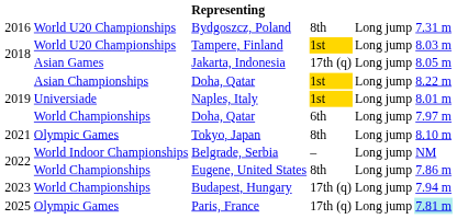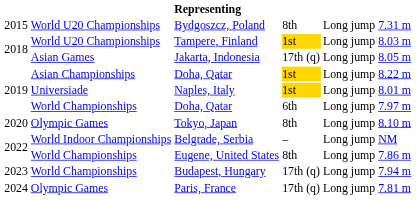 <table>
 <tr>
 <th colspan="6">Representing </th>
 </tr>
 <tr>
-<td>2016</td>
+<td>2015</td>
 <td><a href='#'>World U20 Championships</a></td>
 <td><a href='#'>Bydgoszcz, Poland</a></td>
 <td>8th</td>
 <td>Long jump</td>
 <td><a href='#'>7.31 m</a></td>
 </tr>
 <tr>
 <td rowspan=2>2018</td>
 <td><a href='#'>World U20 Championships</a></td>
 <td><a href='#'>Tampere, Finland</a></td>
 <td bgcolor=gold>1st</td>
 <td>Long jump</td>
 <td><a href='#'>8.03 m</a></td>
 </tr>
 <tr>
 <td><a href='#'>Asian Games</a></td>
 <td><a href='#'>Jakarta, Indonesia</a></td>
 <td>17th (q)</td>
 <td>Long jump</td>
 <td><a href='#'>8.05 m</a></td>
 </tr>
 <tr>
 <td rowspan=3>2019</td>
 <td><a href='#'>Asian Championships</a></td>
 <td><a href='#'>Doha, Qatar</a></td>
 <td bgcolor=gold>1st</td>
 <td>Long jump</td>
 <td><a href='#'>8.22 m</a></td>
 </tr>
 <tr>
 <td><a href='#'>Universiade</a></td>
 <td><a href='#'>Naples, Italy</a></td>
 <td bgcolor=gold>1st</td>
 <td>Long jump</td>
 <td><a href='#'>8.01 m</a></td>
 </tr>
 <tr>
 <td><a href='#'>World Championships</a></td>
 <td><a href='#'>Doha, Qatar</a></td>
 <td>6th</td>
 <td>Long jump</td>
 <td><a href='#'>7.97 m</a></td>
 </tr>
 <tr>
-<td>2021</td>
+<td>2020</td>
 <td><a href='#'>Olympic Games</a></td>
 <td><a href='#'>Tokyo, Japan</a></td>
 <td>8th</td>
 <td>Long jump</td>
 <td><a href='#'>8.10 m</a></td>
 </tr>
 <tr>
 <td rowspan=2>2022</td>
 <td><a href='#'>World Indoor Championships</a></td>
 <td><a href='#'>Belgrade, Serbia</a></td>
 <td>–</td>
 <td>Long jump</td>
 <td><a href='#'>NM</a></td>
 </tr>
 <tr>
 <td><a href='#'>World Championships</a></td>
 <td><a href='#'>Eugene, United States</a></td>
 <td>8th</td>
 <td>Long jump</td>
 <td><a href='#'>7.86 m</a></td>
 </tr>
 <tr>
 <td>2023</td>
 <td><a href='#'>World Championships</a></td>
 <td><a href='#'>Budapest, Hungary</a></td>
 <td>17th (q)</td>
 <td>Long jump</td>
 <td><a href='#'>7.94 m</a></td>
 </tr>
 <tr>
-<td>2025</td>
+<td>2024</td>
 <td><a href='#'>Olympic Games</a></td>
 <td><a href='#'>Paris, France</a></td>
 <td>17th (q)</td>
 <td>Long jump</td>
-<td style="background: paleturquoise;"><a href='#'>7.81 m</a></td>
+<td><a href='#'>7.81 m</a></td>
 </tr>
 </table>
